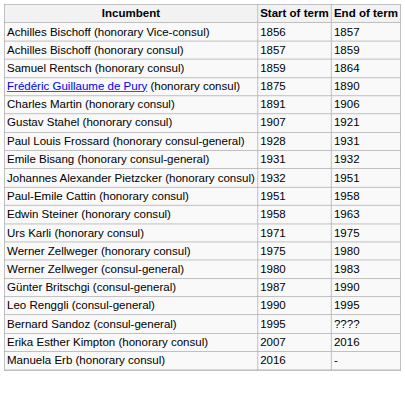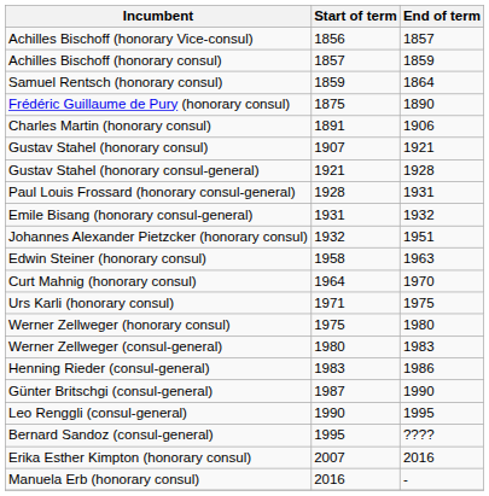 <table class="wikitable">
 <tr>
 <th>Incumbent</th>
 <th>Start of term</th>
 <th>End of term</th>
 </tr>
 <tr>
 <td>Achilles Bischoff (honorary Vice-consul)</td>
 <td>1856</td>
 <td>1857</td>
 </tr>
 <tr>
 <td>Achilles Bischoff (honorary consul)</td>
 <td>1857</td>
 <td>1859</td>
 </tr>
 <tr>
 <td>Samuel Rentsch (honorary consul)</td>
 <td>1859</td>
 <td>1864</td>
 </tr>
 <tr>
 <td><a href='#'>Frédéric Guillaume de Pury</a> (honorary consul)</td>
 <td>1875</td>
 <td>1890</td>
 </tr>
 <tr>
 <td>Charles Martin (honorary consul)</td>
 <td>1891</td>
 <td>1906</td>
 </tr>
 <tr>
 <td>Gustav Stahel (honorary consul)</td>
 <td>1907</td>
 <td>1921</td>
 </tr>
 <tr>
+<td>Gustav Stahel (honorary consul-general)</td>
+<td>1921</td>
+<td>1928</td>
+</tr>
+<tr>
 <td>Paul Louis Frossard (honorary consul-general)</td>
 <td>1928</td>
 <td>1931</td>
 </tr>
 <tr>
 <td>Emile Bisang (honorary consul-general)</td>
 <td>1931</td>
 <td>1932</td>
 </tr>
 <tr>
 <td>Johannes Alexander Pietzcker (honorary consul)</td>
 <td>1932</td>
 <td>1951</td>
 </tr>
 <tr>
-<td>Paul-Emile Cattin (honorary consul)</td>
-<td>1951</td>
-<td>1958</td>
-</tr>
-<tr>
 <td>Edwin Steiner (honorary consul)</td>
 <td>1958</td>
 <td>1963</td>
+</tr>
+<tr>
+<td>Curt Mahnig (honorary consul)</td>
+<td>1964</td>
+<td>1970</td>
 </tr>
 <tr>
 <td>Urs Karli (honorary consul)</td>
 <td>1971</td>
 <td>1975</td>
 </tr>
 <tr>
 <td>Werner	Zellweger (honorary consul)</td>
 <td>1975</td>
 <td>1980</td>
 </tr>
 <tr>
 <td>Werner	Zellweger (consul-general)</td>
 <td>1980</td>
 <td>1983</td>
+</tr>
+<tr>
+<td>Henning Rieder (consul-general)</td>
+<td>1983</td>
+<td>1986</td>
 </tr>
 <tr>
 <td>Günter Britschgi (consul-general)</td>
 <td>1987</td>
 <td>1990</td>
 </tr>
 <tr>
 <td>Leo Renggli (consul-general)</td>
 <td>1990</td>
 <td>1995</td>
 </tr>
 <tr>
 <td>Bernard Sandoz (consul-general)</td>
 <td>1995</td>
 <td>????</td>
 </tr>
 <tr>
 <td>Erika Esther Kimpton (honorary consul)</td>
 <td>2007</td>
 <td>2016</td>
 </tr>
 <tr>
 <td>Manuela Erb (honorary consul)</td>
 <td>2016</td>
 <td>-</td>
 </tr>
 <tr>
 </tr>
 </table>
